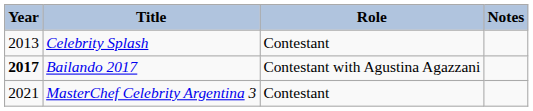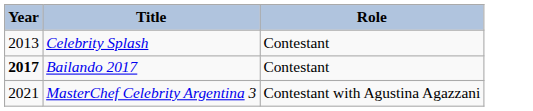 <table class="wikitable" style="font-size:90%;">
 <tr>
 <th style="background:#B0C4DE;">Year</th>
 <th style="background:#B0C4DE;">Title</th>
 <th style="background:#B0C4DE;">Role</th>
-<th style="background:#B0C4DE;">Notes</th>
 </tr>
 <tr>
 <td>2013</td>
 <td><em><a href='#'>Celebrity Splash</a></em></td>
 <td>Contestant</td>
-<td></td>
 </tr>
 <tr>
 <td><strong>2017</strong></td>
 <td><em><a href='#'>Bailando 2017</a></em></td>
-<td>Contestant with Agustina Agazzani</td>
-<td></td>
+<td>Contestant</td>
 </tr>
 <tr>
 <td>2021</td>
 <td><em><a href='#'>MasterChef Celebrity Argentina</a> 3</em></td>
-<td>Contestant</td>
-<td></td>
+<td>Contestant with Agustina Agazzani</td>
 </tr>
 </table>
